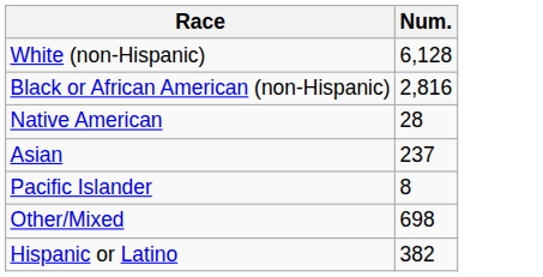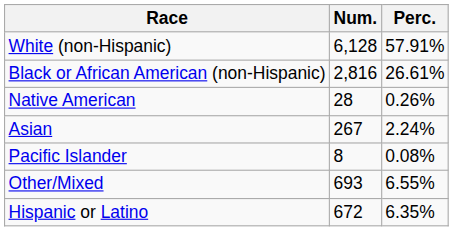 <table class="wikitable">
 <tr>
 <th>Race</th>
 <th>Num.</th>
+<th>Perc.</th>
 </tr>
 <tr>
 <td><a href='#'>White</a> (non-Hispanic)</td>
 <td>6,128</td>
+<td>57.91%</td>
 </tr>
 <tr>
 <td><a href='#'>Black or African American</a> (non-Hispanic)</td>
 <td>2,816</td>
+<td>26.61%</td>
 </tr>
 <tr>
 <td><a href='#'>Native American</a></td>
 <td>28</td>
+<td>0.26%</td>
 </tr>
 <tr>
 <td><a href='#'>Asian</a></td>
-<td>237</td>
+<td>267</td>
+<td>2.24%</td>
 </tr>
 <tr>
 <td><a href='#'>Pacific Islander</a></td>
 <td>8</td>
+<td>0.08%</td>
 </tr>
 <tr>
 <td><a href='#'>Other/Mixed</a></td>
-<td>698</td>
+<td>693</td>
+<td>6.55%</td>
 </tr>
 <tr>
 <td><a href='#'>Hispanic</a> or <a href='#'>Latino</a></td>
-<td>382</td>
+<td>672</td>
+<td>6.35%</td>
 </tr>
 </table>
